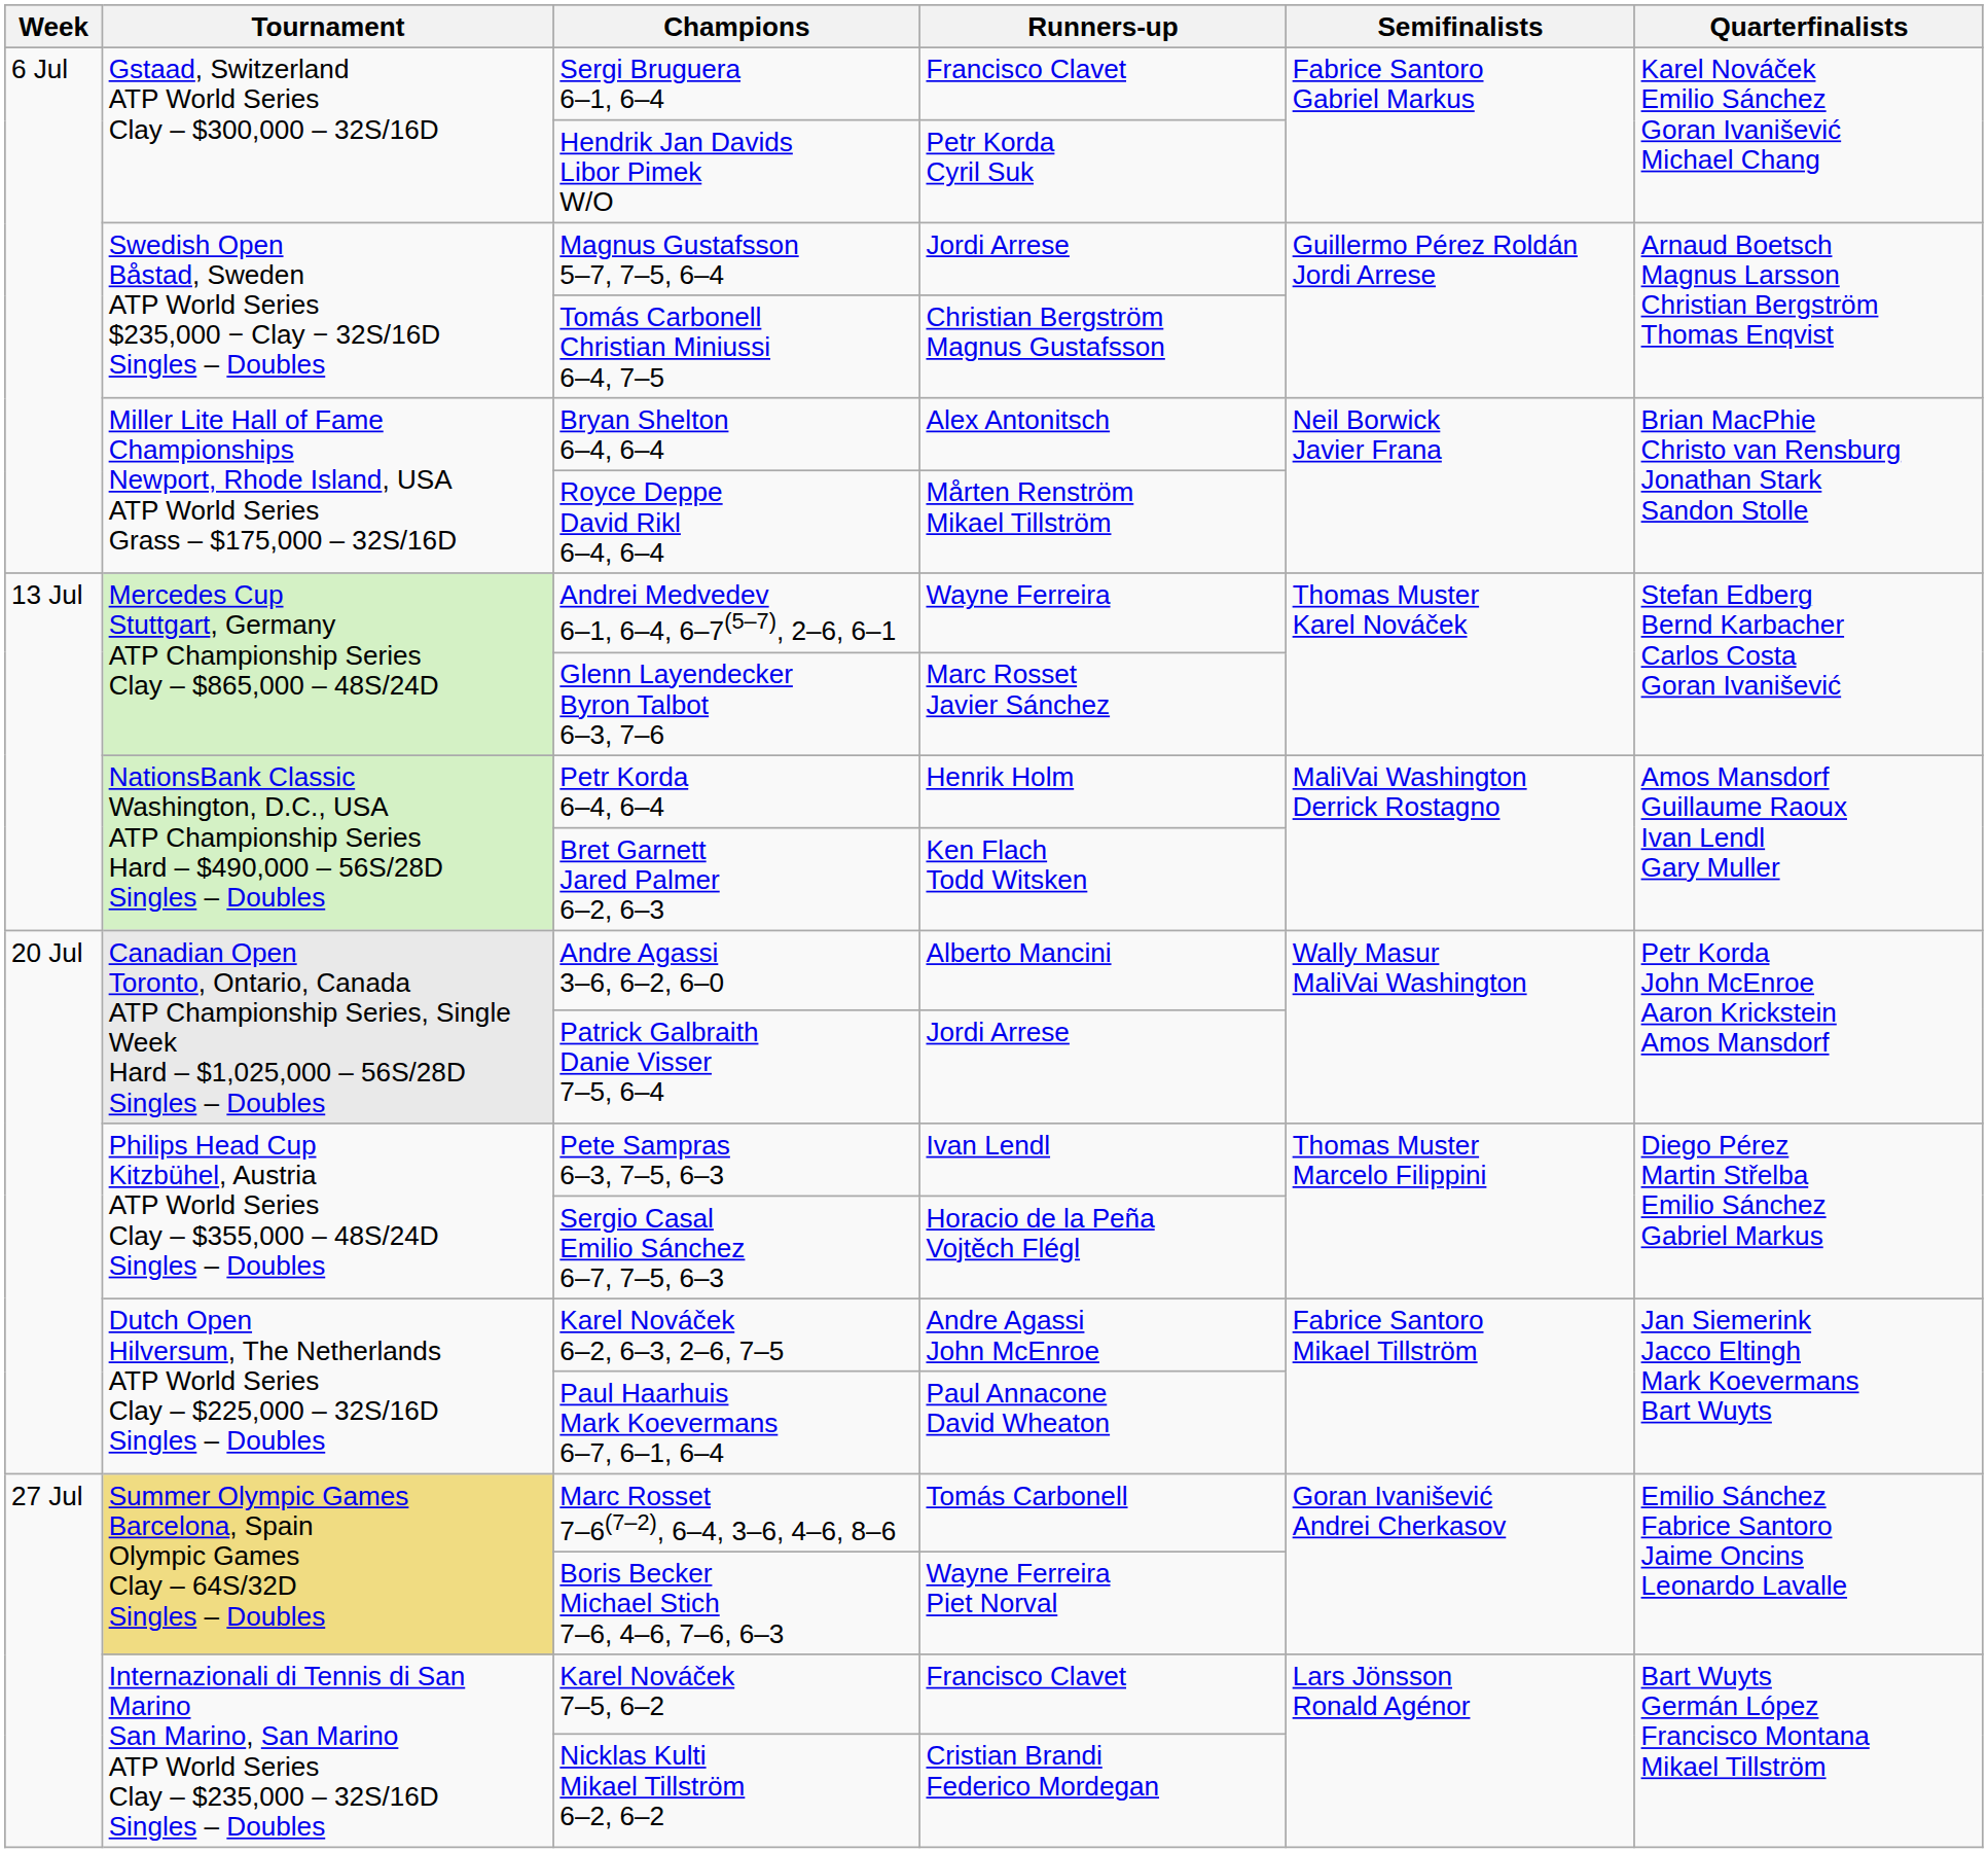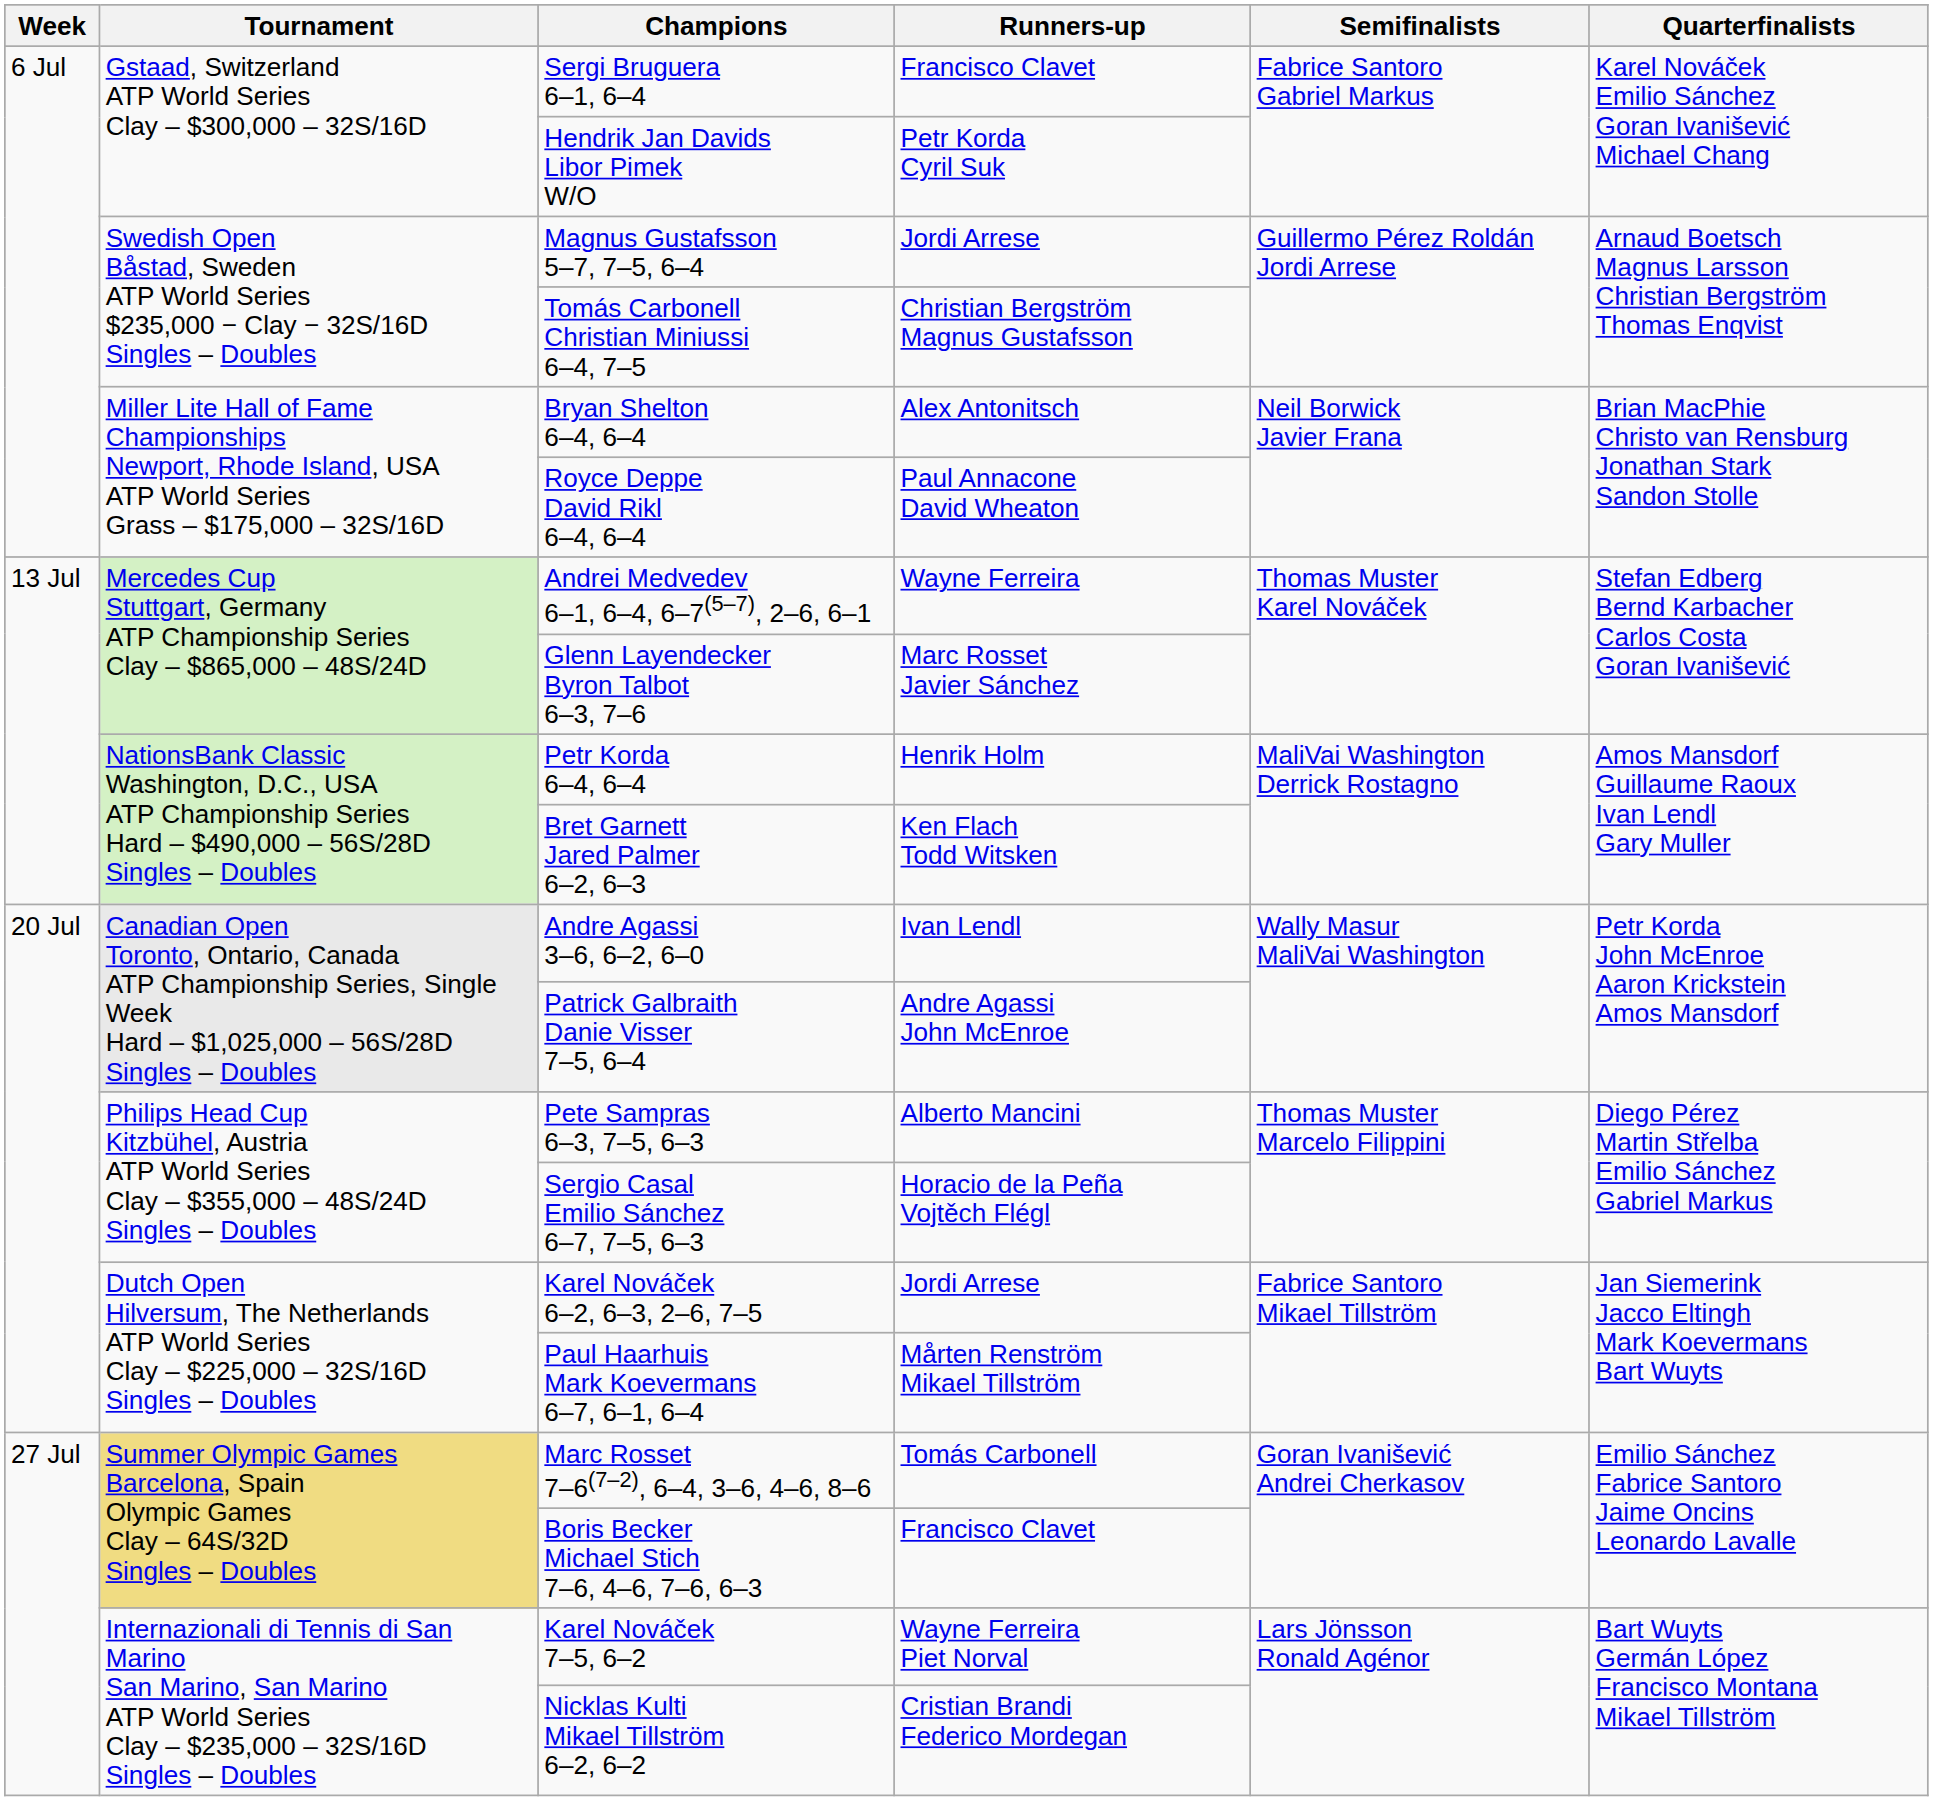 <table class=wikitable style=font-size:95%>
 <tr>
 <th style="width:48px;">Week</th>
 <th style="width:248px;">Tournament</th>
 <th style="width:200px;">Champions</th>
 <th style="width:200px;">Runners-up</th>
 <th style="width:190px;">Semifinalists</th>
 <th style="width:190px;">Quarterfinalists</th>
 </tr>
 <tr valign=top>
 <td rowspan=6>6 Jul</td>
 <td rowspan=2><a href='#'>Gstaad</a>, Switzerland<br>ATP World Series<br> Clay – $300,000 – 32S/16D</td>
 <td> <a href='#'>Sergi Bruguera</a><br> 6–1, 6–4</td>
 <td> <a href='#'>Francisco Clavet</a></td>
 <td rowspan=2> <a href='#'>Fabrice Santoro</a><br> <a href='#'>Gabriel Markus</a></td>
 <td rowspan=2> <a href='#'>Karel Nováček</a><br> <a href='#'>Emilio Sánchez</a><br> <a href='#'>Goran Ivanišević</a><br> <a href='#'>Michael Chang</a></td>
 </tr>
 <tr valign=top>
 <td> <a href='#'>Hendrik Jan Davids</a> <br>  <a href='#'>Libor Pimek</a><br> W/O</td>
 <td> <a href='#'>Petr Korda</a> <br>  <a href='#'>Cyril Suk</a></td>
 </tr>
 <tr valign=top>
 <td rowspan=2><a href='#'>Swedish Open</a> <br> <a href='#'>Båstad</a>, Sweden<br>ATP World Series<br> $235,000 − Clay − 32S/16D <br> <a href='#'>Singles</a> – <a href='#'>Doubles</a></td>
 <td> <a href='#'>Magnus Gustafsson</a><br> 5–7, 7–5, 6–4</td>
 <td> <a href='#'>Jordi Arrese</a></td>
 <td rowspan=2> <a href='#'>Guillermo Pérez Roldán</a><br> <a href='#'>Jordi Arrese</a></td>
 <td rowspan=2> <a href='#'>Arnaud Boetsch</a><br> <a href='#'>Magnus Larsson</a><br> <a href='#'>Christian Bergström</a><br> <a href='#'>Thomas Enqvist</a></td>
 </tr>
 <tr valign=top>
 <td> <a href='#'>Tomás Carbonell</a> <br>  <a href='#'>Christian Miniussi</a><br> 6–4, 7–5</td>
 <td> <a href='#'>Christian Bergström</a> <br>  <a href='#'>Magnus Gustafsson</a></td>
 </tr>
 <tr valign=top>
 <td rowspan=2><a href='#'>Miller Lite Hall of Fame Championships</a> <br> <a href='#'>Newport, Rhode Island</a>, USA<br>ATP World Series <br>Grass – $175,000 – 32S/16D</td>
 <td> <a href='#'>Bryan Shelton</a><br> 6–4, 6–4</td>
 <td> <a href='#'>Alex Antonitsch</a></td>
 <td rowspan=2> <a href='#'>Neil Borwick</a><br> <a href='#'>Javier Frana</a></td>
 <td rowspan=2> <a href='#'>Brian MacPhie</a><br> <a href='#'>Christo van Rensburg</a><br> <a href='#'>Jonathan Stark</a><br> <a href='#'>Sandon Stolle</a></td>
 </tr>
 <tr valign=top>
 <td> <a href='#'>Royce Deppe</a> <br>  <a href='#'>David Rikl</a><br> 6–4, 6–4</td>
-<td> <a href='#'>Mårten Renström</a> <br>  <a href='#'>Mikael Tillström</a></td>
+<td> <a href='#'>Paul Annacone</a> <br>  <a href='#'>David Wheaton</a></td>
 </tr>
 <tr valign=top>
 <td rowspan=4>13 Jul</td>
 <td bgcolor=#D4F1C5 rowspan=2><a href='#'>Mercedes Cup</a> <br> <a href='#'>Stuttgart</a>, Germany<br>ATP Championship Series <br>Clay – $865,000 – 48S/24D</td>
 <td> <a href='#'>Andrei Medvedev</a><br> 6–1, 6–4, 6–7<sup>(5–7)</sup>, 2–6, 6–1</td>
 <td> <a href='#'>Wayne Ferreira</a></td>
 <td rowspan=2> <a href='#'>Thomas Muster</a><br> <a href='#'>Karel Nováček</a></td>
 <td rowspan=2> <a href='#'>Stefan Edberg</a><br> <a href='#'>Bernd Karbacher</a><br> <a href='#'>Carlos Costa</a><br> <a href='#'>Goran Ivanišević</a></td>
 </tr>
 <tr valign=top>
 <td> <a href='#'>Glenn Layendecker</a> <br>  <a href='#'>Byron Talbot</a><br> 6–3, 7–6</td>
 <td> <a href='#'>Marc Rosset</a> <br>  <a href='#'>Javier Sánchez</a></td>
 </tr>
 <tr valign=top>
 <td bgcolor=#D4F1C5 rowspan=2><a href='#'>NationsBank Classic</a> <br> Washington, D.C., USA<br>ATP Championship Series<br> Hard – $490,000 – 56S/28D <br> <a href='#'>Singles</a> – <a href='#'>Doubles</a></td>
 <td> <a href='#'>Petr Korda</a><br> 6–4, 6–4</td>
 <td> <a href='#'>Henrik Holm</a></td>
 <td rowspan=2> <a href='#'>MaliVai Washington</a><br> <a href='#'>Derrick Rostagno</a></td>
 <td rowspan=2> <a href='#'>Amos Mansdorf</a><br> <a href='#'>Guillaume Raoux</a><br> <a href='#'>Ivan Lendl</a><br> <a href='#'>Gary Muller</a></td>
 </tr>
 <tr valign=top>
 <td> <a href='#'>Bret Garnett</a> <br>  <a href='#'>Jared Palmer</a><br> 6–2, 6–3</td>
 <td> <a href='#'>Ken Flach</a> <br>  <a href='#'>Todd Witsken</a></td>
 </tr>
 <tr valign=top>
 <td rowspan=6>20 Jul</td>
 <td bgcolor=#E9E9E9 rowspan=2><a href='#'>Canadian Open</a> <br> <a href='#'>Toronto</a>, Ontario, Canada<br>ATP Championship Series, Single Week <br> Hard – $1,025,000 – 56S/28D <br> <a href='#'>Singles</a> – <a href='#'>Doubles</a></td>
 <td> <a href='#'>Andre Agassi</a><br> 3–6, 6–2, 6–0</td>
-<td> <a href='#'>Alberto Mancini</a></td>
+<td> <a href='#'>Ivan Lendl</a></td>
 <td rowspan=2> <a href='#'>Wally Masur</a><br> <a href='#'>MaliVai Washington</a></td>
 <td rowspan=2> <a href='#'>Petr Korda</a><br> <a href='#'>John McEnroe</a><br> <a href='#'>Aaron Krickstein</a><br> <a href='#'>Amos Mansdorf</a></td>
 </tr>
 <tr valign=top>
 <td> <a href='#'>Patrick Galbraith</a> <br>  <a href='#'>Danie Visser</a><br> 7–5, 6–4</td>
-<td> <a href='#'>Jordi Arrese</a></td>
+<td> <a href='#'>Andre Agassi</a> <br>  <a href='#'>John McEnroe</a></td>
 </tr>
 <tr valign=top>
 <td rowspan=2><a href='#'>Philips Head Cup</a> <br> <a href='#'>Kitzbühel</a>, Austria<br>ATP World Series <br> Clay – $355,000 – 48S/24D <br> <a href='#'>Singles</a> – <a href='#'>Doubles</a></td>
 <td> <a href='#'>Pete Sampras</a><br> 6–3, 7–5, 6–3</td>
-<td> <a href='#'>Ivan Lendl</a></td>
+<td> <a href='#'>Alberto Mancini</a></td>
 <td rowspan=2> <a href='#'>Thomas Muster</a><br> <a href='#'>Marcelo Filippini</a></td>
 <td rowspan=2> <a href='#'>Diego Pérez</a><br> <a href='#'>Martin Střelba</a><br> <a href='#'>Emilio Sánchez</a><br> <a href='#'>Gabriel Markus</a></td>
 </tr>
 <tr valign=top>
 <td> <a href='#'>Sergio Casal</a> <br>  <a href='#'>Emilio Sánchez</a><br> 6–7, 7–5, 6–3</td>
 <td> <a href='#'>Horacio de la Peña</a> <br>  <a href='#'>Vojtěch Flégl</a></td>
 </tr>
 <tr valign=top>
 <td rowspan=2><a href='#'>Dutch Open</a> <br> <a href='#'>Hilversum</a>, The Netherlands<br>ATP World Series <br> Clay – $225,000 – 32S/16D <br> <a href='#'>Singles</a> – <a href='#'>Doubles</a></td>
 <td> <a href='#'>Karel Nováček</a><br> 6–2, 6–3, 2–6, 7–5</td>
-<td> <a href='#'>Andre Agassi</a> <br>  <a href='#'>John McEnroe</a></td>
+<td> <a href='#'>Jordi Arrese</a></td>
 <td rowspan=2> <a href='#'>Fabrice Santoro</a><br> <a href='#'>Mikael Tillström</a></td>
 <td rowspan=2> <a href='#'>Jan Siemerink</a><br> <a href='#'>Jacco Eltingh</a><br> <a href='#'>Mark Koevermans</a><br> <a href='#'>Bart Wuyts</a></td>
 </tr>
 <tr valign=top>
 <td> <a href='#'>Paul Haarhuis</a> <br>  <a href='#'>Mark Koevermans</a><br> 6–7, 6–1, 6–4</td>
-<td> <a href='#'>Paul Annacone</a> <br>  <a href='#'>David Wheaton</a></td>
+<td> <a href='#'>Mårten Renström</a> <br>  <a href='#'>Mikael Tillström</a></td>
 </tr>
 <tr valign=top>
 <td rowspan=4>27 Jul</td>
 <td style="background:#F0DC82;" rowspan=2><a href='#'>Summer Olympic Games</a> <br> <a href='#'>Barcelona</a>, Spain<br>Olympic Games <br> Clay – 64S/32D <br> <a href='#'>Singles</a> – <a href='#'>Doubles</a></td>
 <td> <a href='#'>Marc Rosset</a><br> 7–6<sup>(7–2)</sup>, 6–4, 3–6, 4–6, 8–6</td>
 <td> <a href='#'>Tomás Carbonell</a></td>
 <td rowspan=2> <a href='#'>Goran Ivanišević</a><br> <a href='#'>Andrei Cherkasov</a></td>
 <td rowspan=2> <a href='#'>Emilio Sánchez</a><br> <a href='#'>Fabrice Santoro</a><br> <a href='#'>Jaime Oncins</a><br> <a href='#'>Leonardo Lavalle</a></td>
 </tr>
 <tr valign=top>
 <td> <a href='#'>Boris Becker</a> <br>  <a href='#'>Michael Stich</a><br> 7–6, 4–6, 7–6, 6–3</td>
-<td> <a href='#'>Wayne Ferreira</a> <br>  <a href='#'>Piet Norval</a></td>
+<td> <a href='#'>Francisco Clavet</a></td>
 </tr>
 <tr valign=top>
 <td rowspan=2><a href='#'>Internazionali di Tennis di San Marino</a> <br> <a href='#'>San Marino</a>, <a href='#'>San Marino</a><br>ATP World Series <br> Clay – $235,000 – 32S/16D <br> <a href='#'>Singles</a> – <a href='#'>Doubles</a></td>
 <td> <a href='#'>Karel Nováček</a><br> 7–5, 6–2</td>
-<td> <a href='#'>Francisco Clavet</a></td>
+<td> <a href='#'>Wayne Ferreira</a> <br>  <a href='#'>Piet Norval</a></td>
 <td rowspan=2> <a href='#'>Lars Jönsson</a><br> <a href='#'>Ronald Agénor</a></td>
 <td rowspan=2> <a href='#'>Bart Wuyts</a><br> <a href='#'>Germán López</a><br> <a href='#'>Francisco Montana</a><br> <a href='#'>Mikael Tillström</a></td>
 </tr>
 <tr valign=top>
 <td> <a href='#'>Nicklas Kulti</a> <br>  <a href='#'>Mikael Tillström</a><br> 6–2, 6–2</td>
 <td> <a href='#'>Cristian Brandi</a> <br>  <a href='#'>Federico Mordegan</a></td>
 </tr>
 </table>
